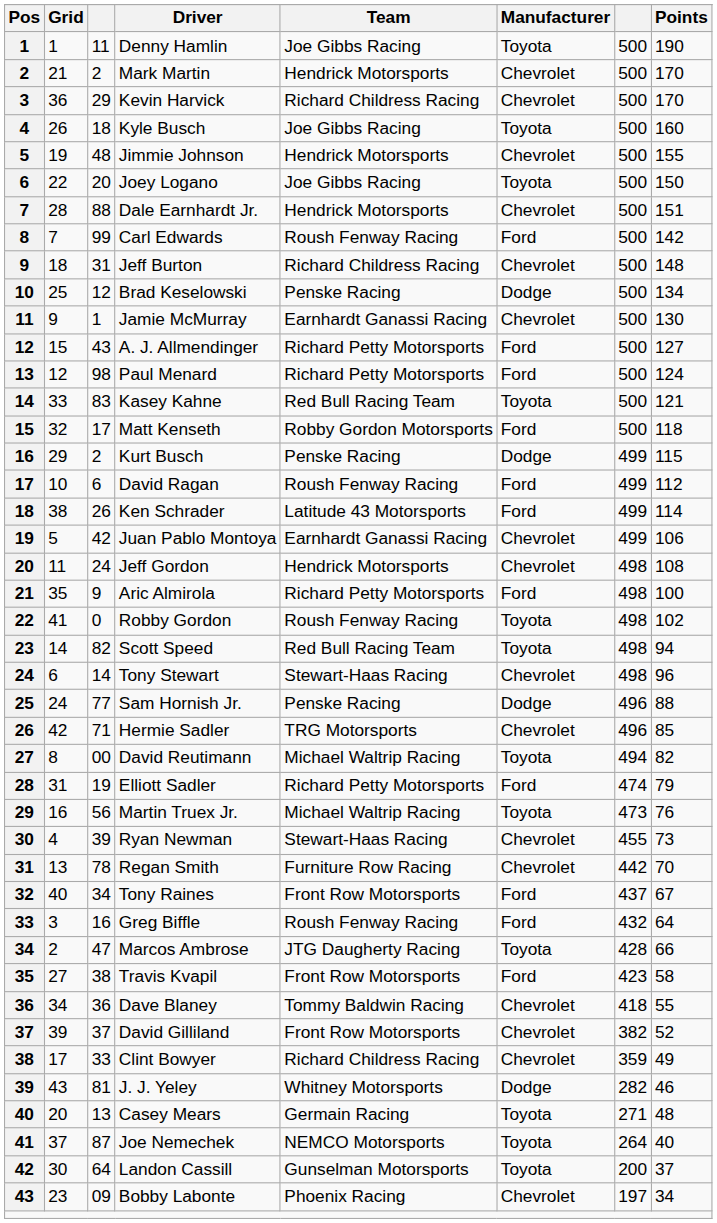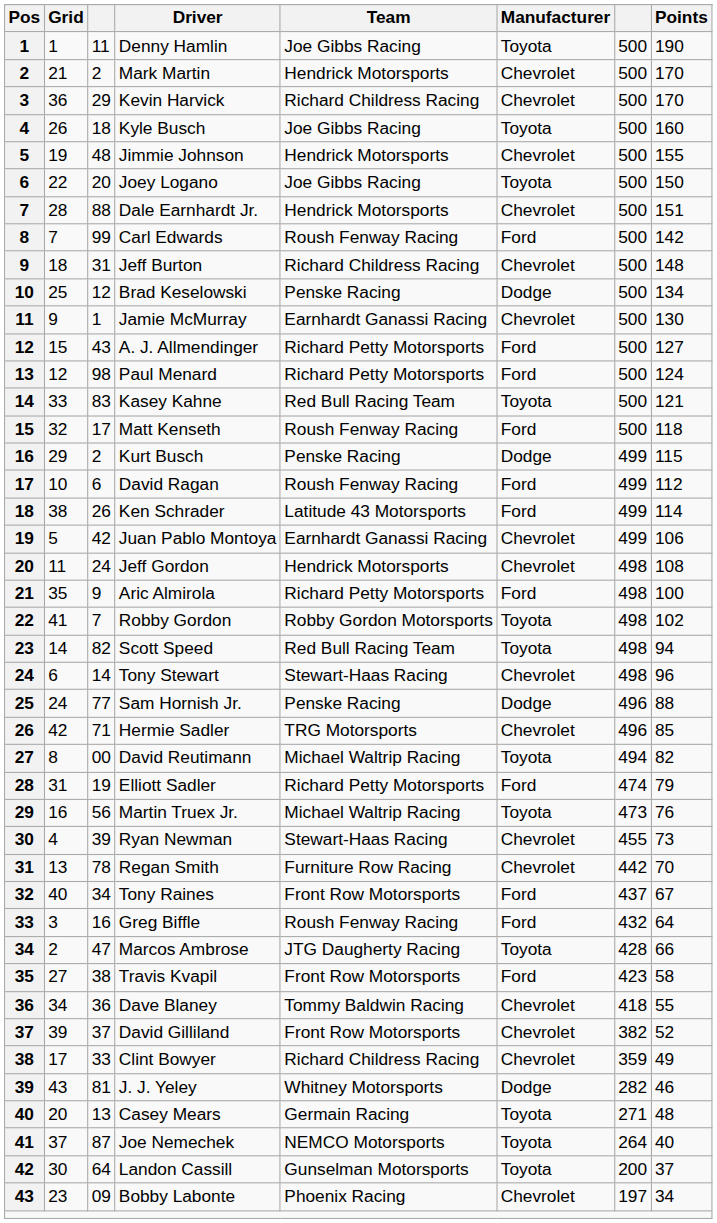 <table class="sortable wikitable" border="1">
 <tr>
 </tr>
 <tr>
 <th>Pos</th>
 <th>Grid</th>
 <th></th>
 <th>Driver</th>
 <th>Team</th>
 <th>Manufacturer</th>
 <th></th>
 <th>Points</th>
 </tr>
 <tr>
 <th scope="row">1</th>
 <td>1</td>
 <td>11</td>
 <td>Denny Hamlin</td>
 <td>Joe Gibbs Racing</td>
 <td>Toyota</td>
 <td>500</td>
 <td>190</td>
 </tr>
 <tr>
 <th scope="row">2</th>
 <td>21</td>
 <td>2</td>
 <td>Mark Martin</td>
 <td>Hendrick Motorsports</td>
 <td>Chevrolet</td>
 <td>500</td>
 <td>170</td>
 </tr>
 <tr>
 <th scope="row">3</th>
 <td>36</td>
 <td>29</td>
 <td>Kevin Harvick</td>
 <td>Richard Childress Racing</td>
 <td>Chevrolet</td>
 <td>500</td>
 <td>170</td>
 </tr>
 <tr>
 <th scope="row">4</th>
 <td>26</td>
 <td>18</td>
 <td>Kyle Busch</td>
 <td>Joe Gibbs Racing</td>
 <td>Toyota</td>
 <td>500</td>
 <td>160</td>
 </tr>
 <tr>
 <th scope="row">5</th>
 <td>19</td>
 <td>48</td>
 <td>Jimmie Johnson</td>
 <td>Hendrick Motorsports</td>
 <td>Chevrolet</td>
 <td>500</td>
 <td>155</td>
 </tr>
 <tr>
 <th scope="row">6</th>
 <td>22</td>
 <td>20</td>
 <td>Joey Logano</td>
 <td>Joe Gibbs Racing</td>
 <td>Toyota</td>
 <td>500</td>
 <td>150</td>
 </tr>
 <tr>
 <th scope="row">7</th>
 <td>28</td>
 <td>88</td>
 <td>Dale Earnhardt Jr.</td>
 <td>Hendrick Motorsports</td>
 <td>Chevrolet</td>
 <td>500</td>
 <td>151</td>
 </tr>
 <tr>
 <th scope="row">8</th>
 <td>7</td>
 <td>99</td>
 <td>Carl Edwards</td>
 <td>Roush Fenway Racing</td>
 <td>Ford</td>
 <td>500</td>
 <td>142</td>
 </tr>
 <tr>
 <th scope="row">9</th>
 <td>18</td>
 <td>31</td>
 <td>Jeff Burton</td>
 <td>Richard Childress Racing</td>
 <td>Chevrolet</td>
 <td>500</td>
 <td>148</td>
 </tr>
 <tr>
 <th scope="row">10</th>
 <td>25</td>
 <td>12</td>
 <td>Brad Keselowski</td>
 <td>Penske Racing</td>
 <td>Dodge</td>
 <td>500</td>
 <td>134</td>
 </tr>
 <tr>
 <th scope="row">11</th>
 <td>9</td>
 <td>1</td>
 <td>Jamie McMurray</td>
 <td>Earnhardt Ganassi Racing</td>
 <td>Chevrolet</td>
 <td>500</td>
 <td>130</td>
 </tr>
 <tr>
 <th scope="row">12</th>
 <td>15</td>
 <td>43</td>
 <td>A. J. Allmendinger</td>
 <td>Richard Petty Motorsports</td>
 <td>Ford</td>
 <td>500</td>
 <td>127</td>
 </tr>
 <tr>
 <th scope="row">13</th>
 <td>12</td>
 <td>98</td>
 <td>Paul Menard</td>
 <td>Richard Petty Motorsports</td>
 <td>Ford</td>
 <td>500</td>
 <td>124</td>
 </tr>
 <tr>
 <th scope="row">14</th>
 <td>33</td>
 <td>83</td>
 <td>Kasey Kahne</td>
 <td>Red Bull Racing Team</td>
 <td>Toyota</td>
 <td>500</td>
 <td>121</td>
 </tr>
 <tr>
 <th scope="row">15</th>
 <td>32</td>
 <td>17</td>
 <td>Matt Kenseth</td>
-<td>Robby Gordon Motorsports</td>
+<td>Roush Fenway Racing</td>
 <td>Ford</td>
 <td>500</td>
 <td>118</td>
 </tr>
 <tr>
 <th scope="row">16</th>
 <td>29</td>
 <td>2</td>
 <td>Kurt Busch</td>
 <td>Penske Racing</td>
 <td>Dodge</td>
 <td>499</td>
 <td>115</td>
 </tr>
 <tr>
 <th scope="row">17</th>
 <td>10</td>
 <td>6</td>
 <td>David Ragan</td>
 <td>Roush Fenway Racing</td>
 <td>Ford</td>
 <td>499</td>
 <td>112</td>
 </tr>
 <tr>
 <th scope="row">18</th>
 <td>38</td>
 <td>26</td>
 <td>Ken Schrader</td>
 <td>Latitude 43 Motorsports</td>
 <td>Ford</td>
 <td>499</td>
 <td>114</td>
 </tr>
 <tr>
 <th scope="row">19</th>
 <td>5</td>
 <td>42</td>
 <td>Juan Pablo Montoya</td>
 <td>Earnhardt Ganassi Racing</td>
 <td>Chevrolet</td>
 <td>499</td>
 <td>106</td>
 </tr>
 <tr>
 <th scope="row">20</th>
 <td>11</td>
 <td>24</td>
 <td>Jeff Gordon</td>
 <td>Hendrick Motorsports</td>
 <td>Chevrolet</td>
 <td>498</td>
 <td>108</td>
 </tr>
 <tr>
 <th scope="row">21</th>
 <td>35</td>
 <td>9</td>
 <td>Aric Almirola</td>
 <td>Richard Petty Motorsports</td>
 <td>Ford</td>
 <td>498</td>
 <td>100</td>
 </tr>
 <tr>
 <th scope="row">22</th>
 <td>41</td>
-<td>0</td>
+<td>7</td>
 <td>Robby Gordon</td>
-<td>Roush Fenway Racing</td>
+<td>Robby Gordon Motorsports</td>
 <td>Toyota</td>
 <td>498</td>
 <td>102</td>
 </tr>
 <tr>
 <th scope="row">23</th>
 <td>14</td>
 <td>82</td>
 <td>Scott Speed</td>
 <td>Red Bull Racing Team</td>
 <td>Toyota</td>
 <td>498</td>
 <td>94</td>
 </tr>
 <tr>
 <th scope="row">24</th>
 <td>6</td>
 <td>14</td>
 <td>Tony Stewart</td>
 <td>Stewart-Haas Racing</td>
 <td>Chevrolet</td>
 <td>498</td>
 <td>96</td>
 </tr>
 <tr>
 <th scope="row">25</th>
 <td>24</td>
 <td>77</td>
 <td>Sam Hornish Jr.</td>
 <td>Penske Racing</td>
 <td>Dodge</td>
 <td>496</td>
 <td>88</td>
 </tr>
 <tr>
 <th scope="row">26</th>
 <td>42</td>
 <td>71</td>
 <td>Hermie Sadler</td>
 <td>TRG Motorsports</td>
 <td>Chevrolet</td>
 <td>496</td>
 <td>85</td>
 </tr>
 <tr>
 <th scope="row">27</th>
 <td>8</td>
 <td>00</td>
 <td>David Reutimann</td>
 <td>Michael Waltrip Racing</td>
 <td>Toyota</td>
 <td>494</td>
 <td>82</td>
 </tr>
 <tr>
 <th scope="row">28</th>
 <td>31</td>
 <td>19</td>
 <td>Elliott Sadler</td>
 <td>Richard Petty Motorsports</td>
 <td>Ford</td>
 <td>474</td>
 <td>79</td>
 </tr>
 <tr>
 <th scope="row">29</th>
 <td>16</td>
 <td>56</td>
 <td>Martin Truex Jr.</td>
 <td>Michael Waltrip Racing</td>
 <td>Toyota</td>
 <td>473</td>
 <td>76</td>
 </tr>
 <tr>
 <th scope="row">30</th>
 <td>4</td>
 <td>39</td>
 <td>Ryan Newman</td>
 <td>Stewart-Haas Racing</td>
 <td>Chevrolet</td>
 <td>455</td>
 <td>73</td>
 </tr>
 <tr>
 <th scope="row">31</th>
 <td>13</td>
 <td>78</td>
 <td>Regan Smith</td>
 <td>Furniture Row Racing</td>
 <td>Chevrolet</td>
 <td>442</td>
 <td>70</td>
 </tr>
 <tr>
 <th scope="row">32</th>
 <td>40</td>
 <td>34</td>
 <td>Tony Raines</td>
 <td>Front Row Motorsports</td>
 <td>Ford</td>
 <td>437</td>
 <td>67</td>
 </tr>
 <tr>
 <th scope="row">33</th>
 <td>3</td>
 <td>16</td>
 <td>Greg Biffle</td>
 <td>Roush Fenway Racing</td>
 <td>Ford</td>
 <td>432</td>
 <td>64</td>
 </tr>
 <tr>
 <th scope="row">34</th>
 <td>2</td>
 <td>47</td>
 <td>Marcos Ambrose</td>
 <td>JTG Daugherty Racing</td>
 <td>Toyota</td>
 <td>428</td>
 <td>66</td>
 </tr>
 <tr>
 <th scope="row">35</th>
 <td>27</td>
 <td>38</td>
 <td>Travis Kvapil</td>
 <td>Front Row Motorsports</td>
 <td>Ford</td>
 <td>423</td>
 <td>58</td>
 </tr>
 <tr>
 <th scope="row">36</th>
 <td>34</td>
 <td>36</td>
 <td>Dave Blaney</td>
 <td>Tommy Baldwin Racing</td>
 <td>Chevrolet</td>
 <td>418</td>
 <td>55</td>
 </tr>
 <tr>
 <th scope="row">37</th>
 <td>39</td>
 <td>37</td>
 <td>David Gilliland</td>
 <td>Front Row Motorsports</td>
 <td>Chevrolet</td>
 <td>382</td>
 <td>52</td>
 </tr>
 <tr>
 <th scope="row">38</th>
 <td>17</td>
 <td>33</td>
 <td>Clint Bowyer</td>
 <td>Richard Childress Racing</td>
 <td>Chevrolet</td>
 <td>359</td>
 <td>49</td>
 </tr>
 <tr>
 <th scope="row">39</th>
 <td>43</td>
 <td>81</td>
 <td>J. J. Yeley</td>
 <td>Whitney Motorsports</td>
 <td>Dodge</td>
 <td>282</td>
 <td>46</td>
 </tr>
 <tr>
 <th scope="row">40</th>
 <td>20</td>
 <td>13</td>
 <td>Casey Mears</td>
 <td>Germain Racing</td>
 <td>Toyota</td>
 <td>271</td>
 <td>48</td>
 </tr>
 <tr>
 <th scope="row">41</th>
 <td>37</td>
 <td>87</td>
 <td>Joe Nemechek</td>
 <td>NEMCO Motorsports</td>
 <td>Toyota</td>
 <td>264</td>
 <td>40</td>
 </tr>
 <tr>
 <th scope="row">42</th>
 <td>30</td>
 <td>64</td>
 <td>Landon Cassill</td>
 <td>Gunselman Motorsports</td>
 <td>Toyota</td>
 <td>200</td>
 <td>37</td>
 </tr>
 <tr>
 <th scope="row">43</th>
 <td>23</td>
 <td>09</td>
 <td>Bobby Labonte</td>
 <td>Phoenix Racing</td>
 <td>Chevrolet</td>
 <td>197</td>
 <td>34</td>
 </tr>
 <tr class="sortbottom">
 <td colspan="9"></td>
 </tr>
 </table>
